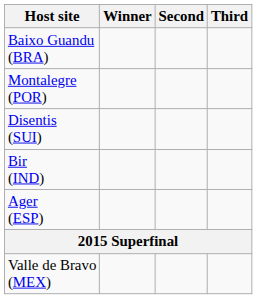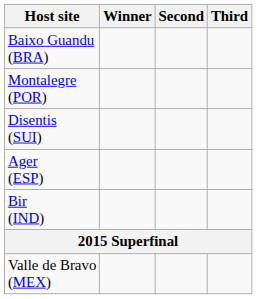 <table class="wikitable">
 <tr>
 <th>Host site</th>
 <th>Winner</th>
 <th>Second</th>
 <th>Third</th>
 </tr>
 <tr>
 <td><a href='#'>Baixo Guandu</a> <br> (<a href='#'>BRA</a>)</td>
 <td> <br> </td>
 <td> <br> </td>
 <td> <br> </td>
 </tr>
 <tr>
 <td><a href='#'>Montalegre</a> <br> (<a href='#'>POR</a>)</td>
 <td> <br> </td>
 <td> <br> </td>
 <td> <br> </td>
 </tr>
 <tr>
 <td><a href='#'>Disentis</a> <br> (<a href='#'>SUI</a>)</td>
 <td> <br> </td>
 <td> <br> </td>
 <td> <br> </td>
 </tr>
 <tr>
-<td><a href='#'>Bir</a> <br> (<a href='#'>IND</a>)</td>
+<td><a href='#'>Ager</a> <br> (<a href='#'>ESP</a>)</td>
 <td> <br> </td>
 <td> <br> </td>
 <td> <br> </td>
 </tr>
 <tr>
-<td><a href='#'>Ager</a> <br> (<a href='#'>ESP</a>)</td>
+<td><a href='#'>Bir</a> <br> (<a href='#'>IND</a>)</td>
 <td> <br> </td>
 <td> <br> </td>
 <td> <br> </td>
 </tr>
 <tr>
 <th Colspan=4>2015 Superfinal</th>
 </tr>
 <tr>
 <td>Valle de Bravo <br> (<a href='#'>MEX</a>)</td>
 <td> <br> </td>
 <td> <br> </td>
 <td> <br> </td>
 </tr>
 </table>
